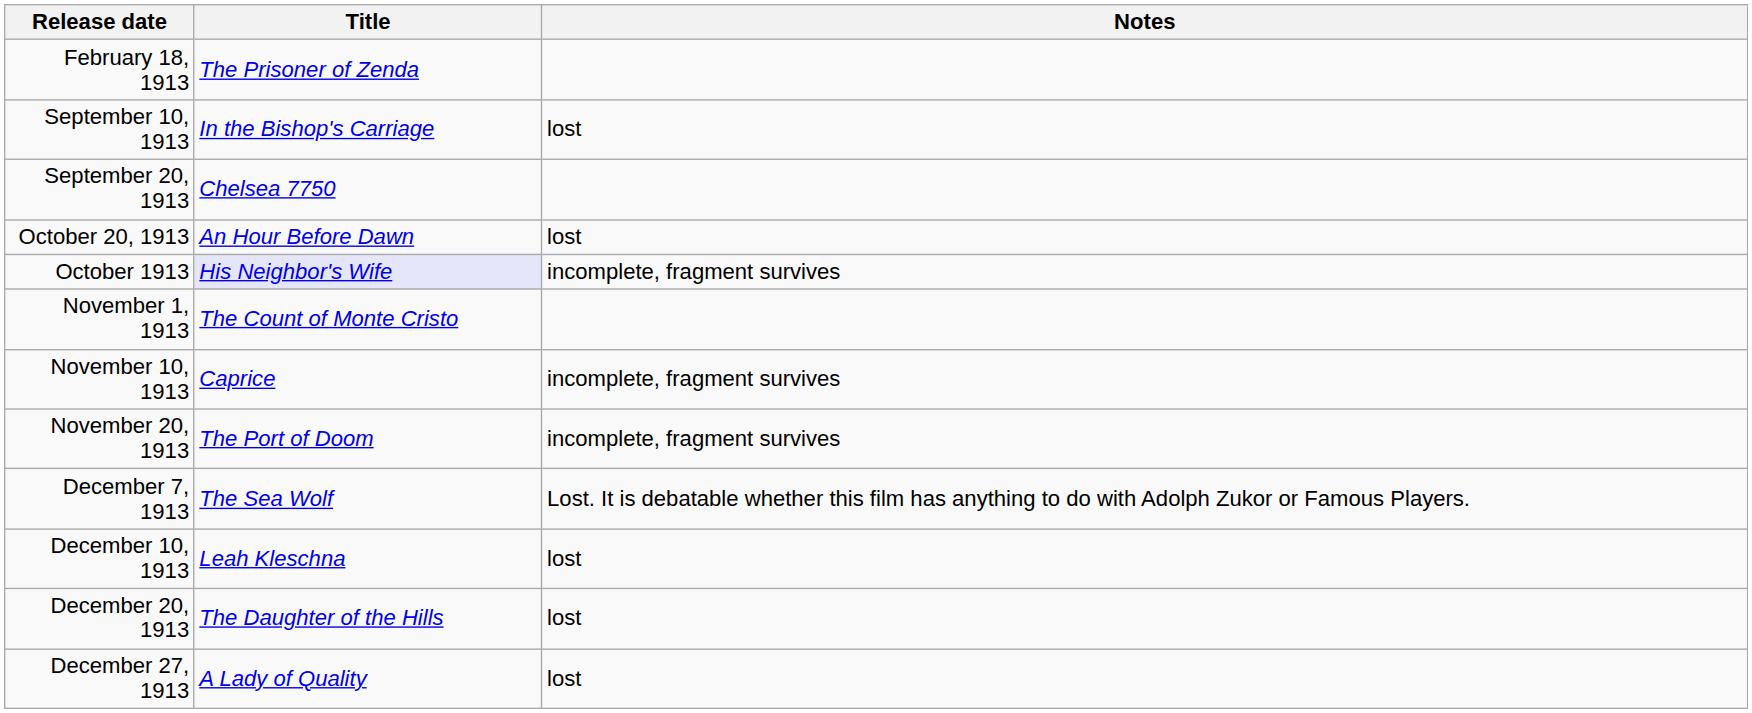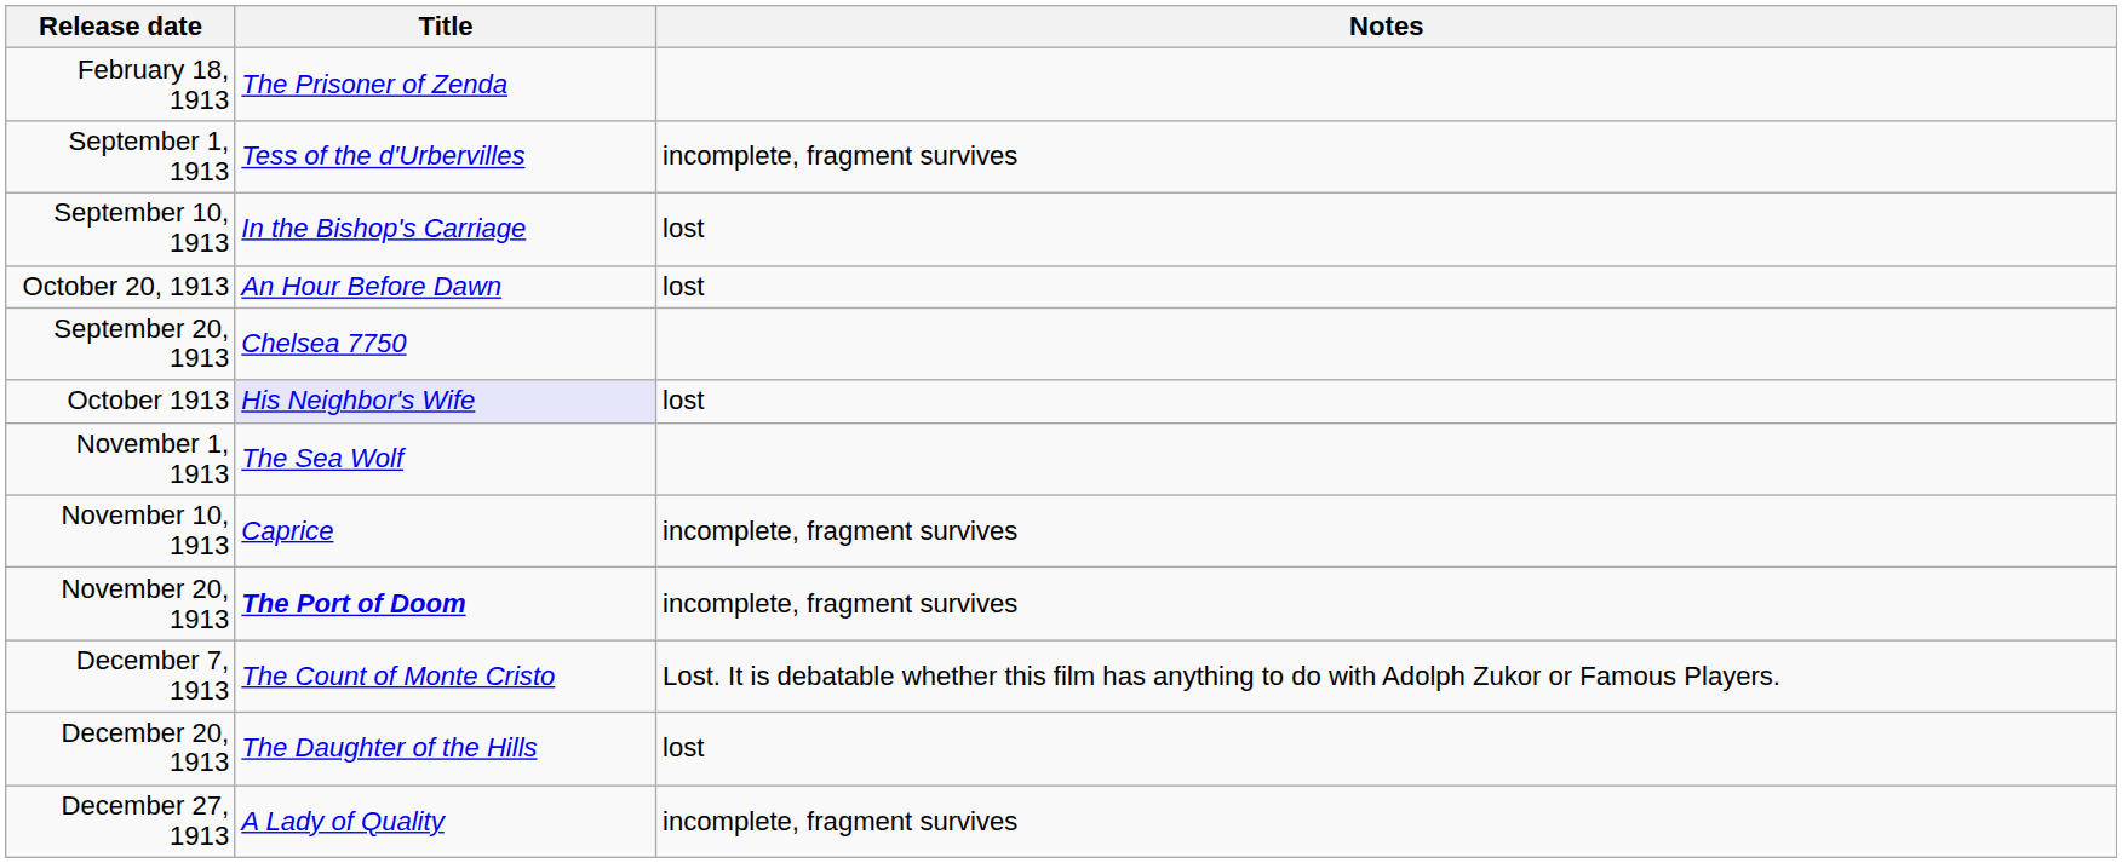 <table class="wikitable sortable" style="width:100%;">
 <tr>
 <th scope="col" style="width:130px;">Release date</th>
 <th>Title</th>
 <th>Notes</th>
 </tr>
 <tr>
 <td style="text-align:right;">February 18, 1913</td>
 <td><em><a href='#'>The Prisoner of Zenda</a></em></td>
 <td></td>
 </tr>
 <tr>
+<td style="text-align:right;">September 1, 1913</td>
+<td><em><a href='#'>Tess of the d'Urbervilles</a></em></td>
+<td>incomplete, fragment survives</td>
+</tr>
+<tr>
 <td style="text-align:right;">September 10, 1913</td>
 <td><em><a href='#'>In the Bishop's Carriage</a></em></td>
+<td>lost</td>
+</tr>
+<tr>
+<td style="text-align:right;">October 20, 1913</td>
+<td><em><a href='#'>An Hour Before Dawn</a></em></td>
 <td>lost</td>
 </tr>
 <tr>
 <td style="text-align:right;">September 20, 1913</td>
 <td><em><a href='#'>Chelsea 7750</a></em></td>
 <td></td>
 </tr>
 <tr>
-<td style="text-align:right;">October 20, 1913</td>
-<td><em><a href='#'>An Hour Before Dawn</a></em></td>
+<td style="text-align:right;">October 1913</td>
+<td style="background: lavender;"><em><a href='#'>His Neighbor's Wife</a></em></td>
 <td>lost</td>
 </tr>
 <tr>
-<td style="text-align:right;">October 1913</td>
-<td style="background: lavender;"><em><a href='#'>His Neighbor's Wife</a></em></td>
-<td>incomplete, fragment survives</td>
-</tr>
-<tr>
 <td style="text-align:right;">November 1, 1913</td>
-<td><em><a href='#'>The Count of Monte Cristo</a></em></td>
+<td><em><a href='#'>The Sea Wolf</a></em></td>
 <td></td>
 </tr>
 <tr>
 <td style="text-align:right;">November 10, 1913</td>
 <td><em><a href='#'>Caprice</a></em></td>
 <td>incomplete, fragment survives</td>
 </tr>
 <tr>
 <td style="text-align:right;">November 20, 1913</td>
-<td><em><a href='#'>The Port of Doom</a></em></td>
+<td><strong><em><a href='#'>The Port of Doom</a></em></strong></td>
 <td>incomplete, fragment survives</td>
 </tr>
 <tr>
 <td style="text-align:right;">December 7, 1913</td>
-<td><em><a href='#'>The Sea Wolf</a></em></td>
+<td><em><a href='#'>The Count of Monte Cristo</a></em></td>
 <td>Lost. It is debatable whether this film has anything to do with Adolph Zukor or Famous Players.</td>
-</tr>
-<tr>
-<td style="text-align:right;">December 10, 1913</td>
-<td><em><a href='#'>Leah Kleschna</a></em></td>
-<td>lost</td>
 </tr>
 <tr>
 <td style="text-align:right;">December 20, 1913</td>
 <td><em><a href='#'>The Daughter of the Hills</a></em></td>
 <td>lost</td>
 </tr>
 <tr>
 <td style="text-align:right;">December 27, 1913</td>
 <td><em><a href='#'>A Lady of Quality</a></em></td>
-<td>lost</td>
+<td>incomplete, fragment survives</td>
 </tr>
 <tr>
 </tr>
 </table>
